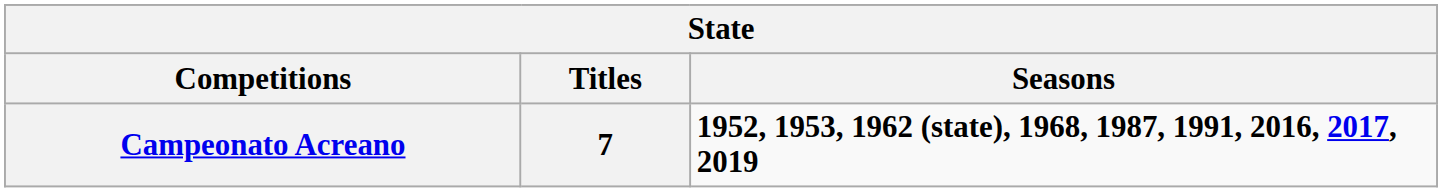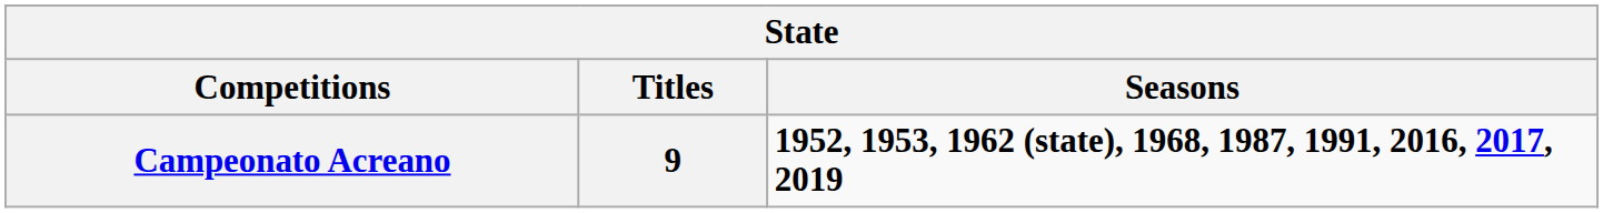 <table class="wikitable">
 <tr>
 <th colspan="3">State</th>
 </tr>
 <tr>
 <th style="width:260px">Competitions</th>
 <th style="width:80px">Titles</th>
 <th style="width:380px">Seasons</th>
 </tr>
 <tr>
 <th style="text-align:center"><a href='#'>Campeonato Acreano</a></th>
-<th style="text-align:center"><strong>7</strong></th>
+<th style="text-align:center"><strong>9</strong></th>
 <td align="left"><strong>1952, 1953, 1962 (state), 1968, 1987, 1991, 2016, <a href='#'>2017</a>, 2019</strong></td>
 </tr>
 </table>
